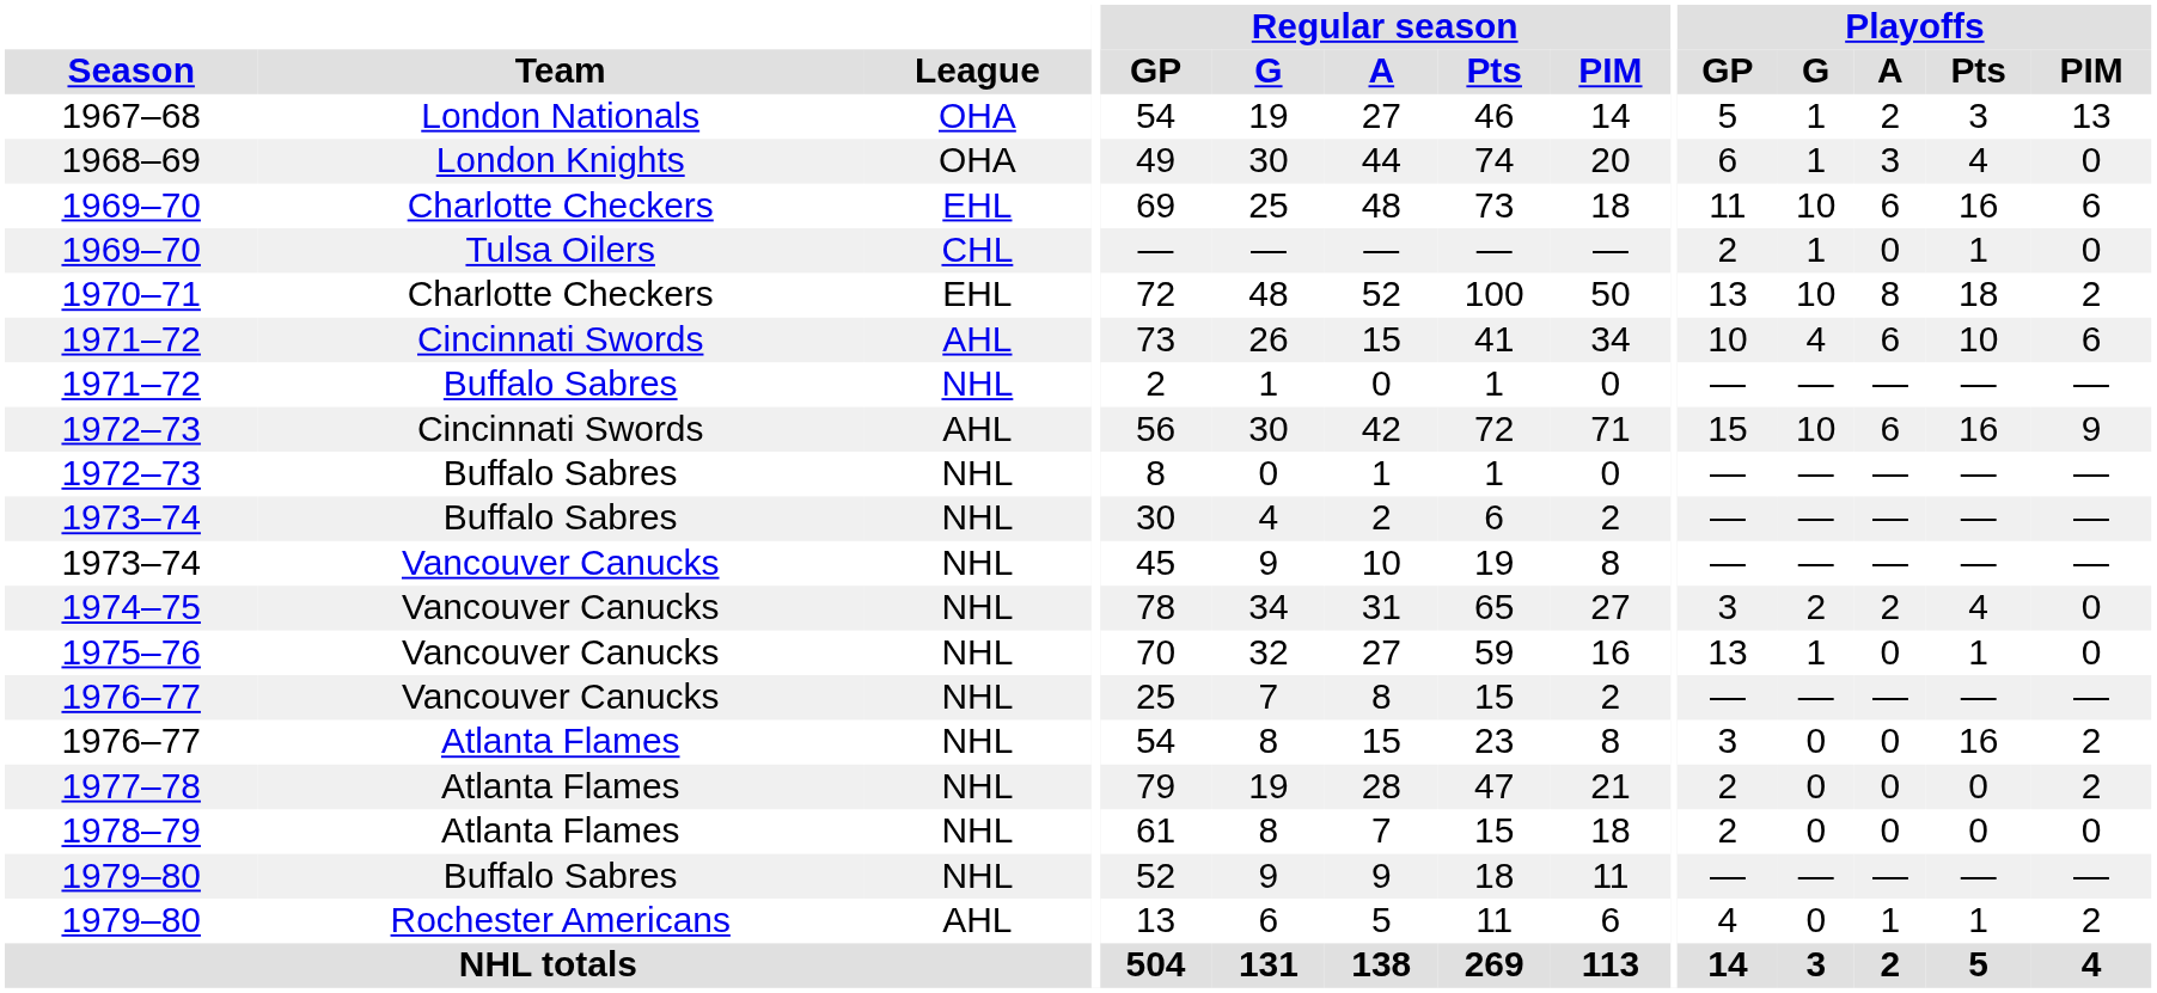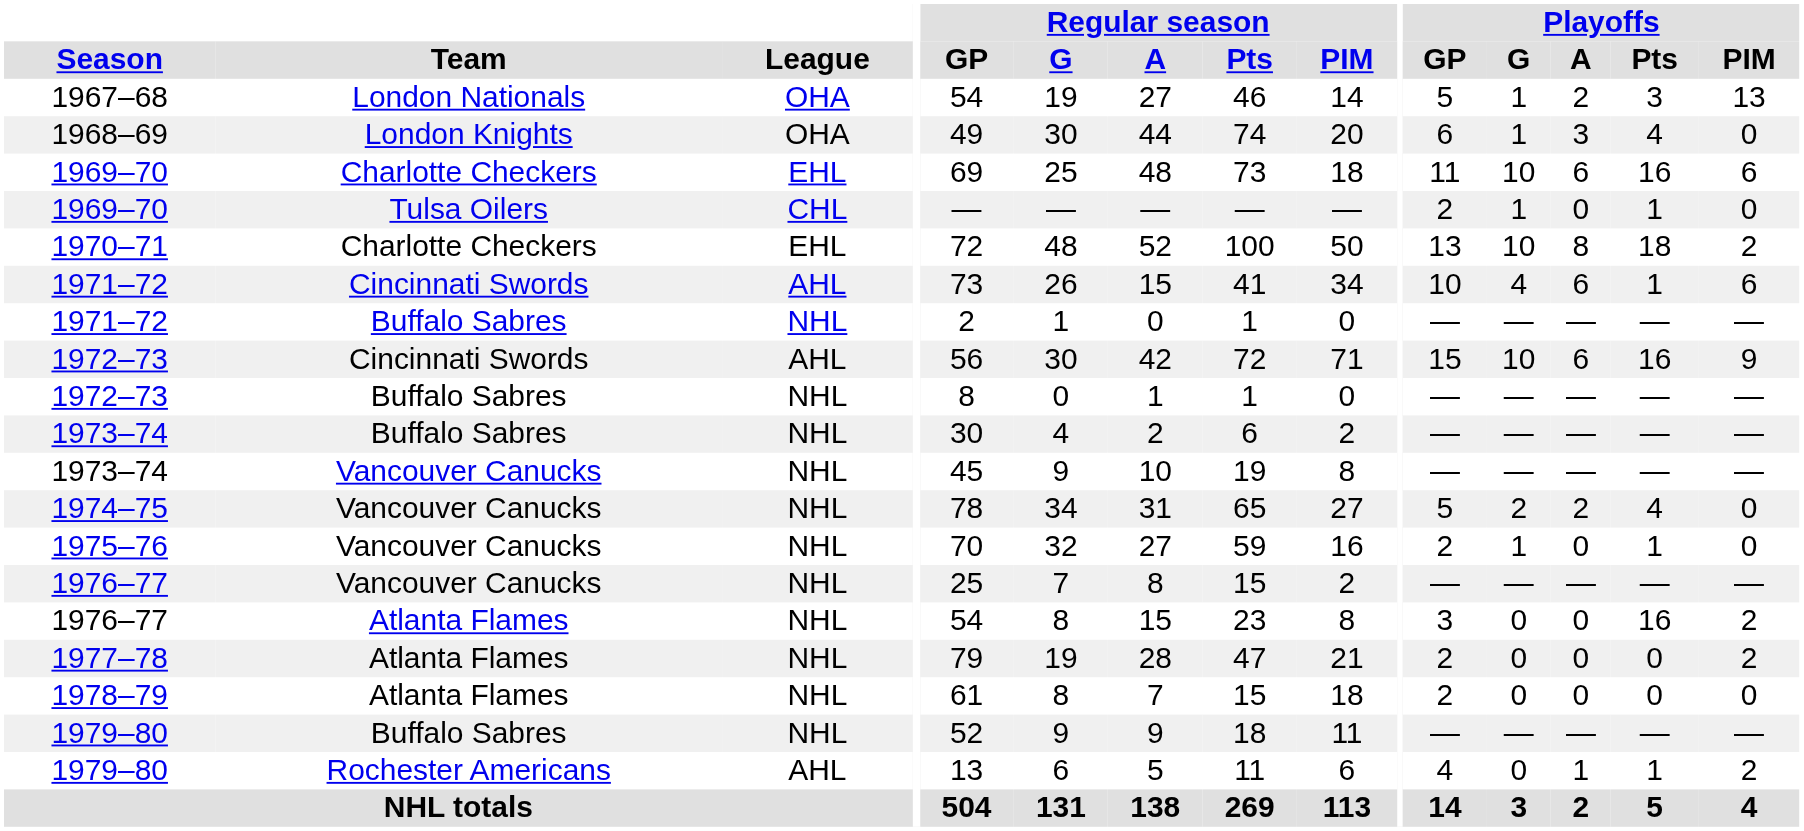 <table border="0" cellpadding="1" cellspacing="0" style="text-align:center; width:60em">
 <tr bgcolor="#e0e0e0">
 <th colspan="3" bgcolor="#ffffff"></th>
 <th rowspan="100" bgcolor="#ffffff"></th>
 <th colspan="5"><a href='#'>Regular season</a></th>
 <th rowspan="100" bgcolor="#ffffff"></th>
 <th colspan="5"><a href='#'>Playoffs</a></th>
 </tr>
 <tr bgcolor="#e0e0e0">
 <th><a href='#'>Season</a></th>
 <th>Team</th>
 <th>League</th>
 <th>GP</th>
 <th><a href='#'>G</a></th>
 <th><a href='#'>A</a></th>
 <th><a href='#'>Pts</a></th>
 <th><a href='#'>PIM</a></th>
 <th>GP</th>
 <th>G</th>
 <th>A</th>
 <th>Pts</th>
 <th>PIM</th>
 </tr>
 <tr>
 <td>1967–68</td>
 <td><a href='#'>London Nationals</a></td>
 <td><a href='#'>OHA</a></td>
 <td>54</td>
 <td>19</td>
 <td>27</td>
 <td>46</td>
 <td>14</td>
 <td>5</td>
 <td>1</td>
 <td>2</td>
 <td>3</td>
 <td>13</td>
 </tr>
 <tr bgcolor="#f0f0f0">
 <td>1968–69</td>
 <td><a href='#'>London Knights</a></td>
 <td>OHA</td>
 <td>49</td>
 <td>30</td>
 <td>44</td>
 <td>74</td>
 <td>20</td>
 <td>6</td>
 <td>1</td>
 <td>3</td>
 <td>4</td>
 <td>0</td>
 </tr>
 <tr>
 <td><a href='#'>1969–70</a></td>
 <td><a href='#'>Charlotte Checkers</a></td>
 <td><a href='#'>EHL</a></td>
 <td>69</td>
 <td>25</td>
 <td>48</td>
 <td>73</td>
 <td>18</td>
 <td>11</td>
 <td>10</td>
 <td>6</td>
 <td>16</td>
 <td>6</td>
 </tr>
 <tr bgcolor="#f0f0f0">
 <td><a href='#'>1969–70</a></td>
 <td><a href='#'>Tulsa Oilers</a></td>
 <td><a href='#'>CHL</a></td>
 <td>—</td>
 <td>—</td>
 <td>—</td>
 <td>—</td>
 <td>—</td>
 <td>2</td>
 <td>1</td>
 <td>0</td>
 <td>1</td>
 <td>0</td>
 </tr>
 <tr>
 <td><a href='#'>1970–71</a></td>
 <td>Charlotte Checkers</td>
 <td>EHL</td>
 <td>72</td>
 <td>48</td>
 <td>52</td>
 <td>100</td>
 <td>50</td>
 <td>13</td>
 <td>10</td>
 <td>8</td>
 <td>18</td>
 <td>2</td>
 </tr>
 <tr bgcolor="#f0f0f0">
 <td><a href='#'>1971–72</a></td>
 <td><a href='#'>Cincinnati Swords</a></td>
 <td><a href='#'>AHL</a></td>
 <td>73</td>
 <td>26</td>
 <td>15</td>
 <td>41</td>
 <td>34</td>
 <td>10</td>
 <td>4</td>
 <td>6</td>
-<td>10</td>
+<td>1</td>
 <td>6</td>
 </tr>
 <tr>
 <td><a href='#'>1971–72</a></td>
 <td><a href='#'>Buffalo Sabres</a></td>
 <td><a href='#'>NHL</a></td>
 <td>2</td>
 <td>1</td>
 <td>0</td>
 <td>1</td>
 <td>0</td>
 <td>—</td>
 <td>—</td>
 <td>—</td>
 <td>—</td>
 <td>—</td>
 </tr>
 <tr bgcolor="#f0f0f0">
 <td><a href='#'>1972–73</a></td>
 <td>Cincinnati Swords</td>
 <td>AHL</td>
 <td>56</td>
 <td>30</td>
 <td>42</td>
 <td>72</td>
 <td>71</td>
 <td>15</td>
 <td>10</td>
 <td>6</td>
 <td>16</td>
 <td>9</td>
 </tr>
 <tr>
 <td><a href='#'>1972–73</a></td>
 <td>Buffalo Sabres</td>
 <td>NHL</td>
 <td>8</td>
 <td>0</td>
 <td>1</td>
 <td>1</td>
 <td>0</td>
 <td>—</td>
 <td>—</td>
 <td>—</td>
 <td>—</td>
 <td>—</td>
 </tr>
 <tr bgcolor="#f0f0f0">
 <td><a href='#'>1973–74</a></td>
 <td>Buffalo Sabres</td>
 <td>NHL</td>
 <td>30</td>
 <td>4</td>
 <td>2</td>
 <td>6</td>
 <td>2</td>
 <td>—</td>
 <td>—</td>
 <td>—</td>
 <td>—</td>
 <td>—</td>
 </tr>
 <tr>
 <td>1973–74</td>
 <td><a href='#'>Vancouver Canucks</a></td>
 <td>NHL</td>
 <td>45</td>
 <td>9</td>
 <td>10</td>
 <td>19</td>
 <td>8</td>
 <td>—</td>
 <td>—</td>
 <td>—</td>
 <td>—</td>
 <td>—</td>
 </tr>
 <tr bgcolor="#f0f0f0">
 <td><a href='#'>1974–75</a></td>
 <td>Vancouver Canucks</td>
 <td>NHL</td>
 <td>78</td>
 <td>34</td>
 <td>31</td>
 <td>65</td>
 <td>27</td>
-<td>3</td>
+<td>5</td>
 <td>2</td>
 <td>2</td>
 <td>4</td>
 <td>0</td>
 </tr>
 <tr>
 <td><a href='#'>1975–76</a></td>
 <td>Vancouver Canucks</td>
 <td>NHL</td>
 <td>70</td>
 <td>32</td>
 <td>27</td>
 <td>59</td>
 <td>16</td>
-<td>13</td>
+<td>2</td>
 <td>1</td>
 <td>0</td>
 <td>1</td>
 <td>0</td>
 </tr>
 <tr bgcolor="#f0f0f0">
 <td><a href='#'>1976–77</a></td>
 <td>Vancouver Canucks</td>
 <td>NHL</td>
 <td>25</td>
 <td>7</td>
 <td>8</td>
 <td>15</td>
 <td>2</td>
 <td>—</td>
 <td>—</td>
 <td>—</td>
 <td>—</td>
 <td>—</td>
 </tr>
 <tr>
 <td>1976–77</td>
 <td><a href='#'>Atlanta Flames</a></td>
 <td>NHL</td>
 <td>54</td>
 <td>8</td>
 <td>15</td>
 <td>23</td>
 <td>8</td>
 <td>3</td>
 <td>0</td>
 <td>0</td>
 <td>16</td>
 <td>2</td>
 </tr>
 <tr bgcolor="#f0f0f0">
 <td><a href='#'>1977–78</a></td>
 <td>Atlanta Flames</td>
 <td>NHL</td>
 <td>79</td>
 <td>19</td>
 <td>28</td>
 <td>47</td>
 <td>21</td>
 <td>2</td>
 <td>0</td>
 <td>0</td>
 <td>0</td>
 <td>2</td>
 </tr>
 <tr>
 <td><a href='#'>1978–79</a></td>
 <td>Atlanta Flames</td>
 <td>NHL</td>
 <td>61</td>
 <td>8</td>
 <td>7</td>
 <td>15</td>
 <td>18</td>
 <td>2</td>
 <td>0</td>
 <td>0</td>
 <td>0</td>
 <td>0</td>
 </tr>
 <tr bgcolor="#f0f0f0">
 <td><a href='#'>1979–80</a></td>
 <td>Buffalo Sabres</td>
 <td>NHL</td>
 <td>52</td>
 <td>9</td>
 <td>9</td>
 <td>18</td>
 <td>11</td>
 <td>—</td>
 <td>—</td>
 <td>—</td>
 <td>—</td>
 <td>—</td>
 </tr>
 <tr>
 <td><a href='#'>1979–80</a></td>
 <td><a href='#'>Rochester Americans</a></td>
 <td>AHL</td>
 <td>13</td>
 <td>6</td>
 <td>5</td>
 <td>11</td>
 <td>6</td>
 <td>4</td>
 <td>0</td>
 <td>1</td>
 <td>1</td>
 <td>2</td>
 </tr>
 <tr bgcolor="#e0e0e0">
 <th colspan="3">NHL totals</th>
 <th>504</th>
 <th>131</th>
 <th>138</th>
 <th>269</th>
 <th>113</th>
 <th>14</th>
 <th>3</th>
 <th>2</th>
 <th>5</th>
 <th>4</th>
 </tr>
 </table>
